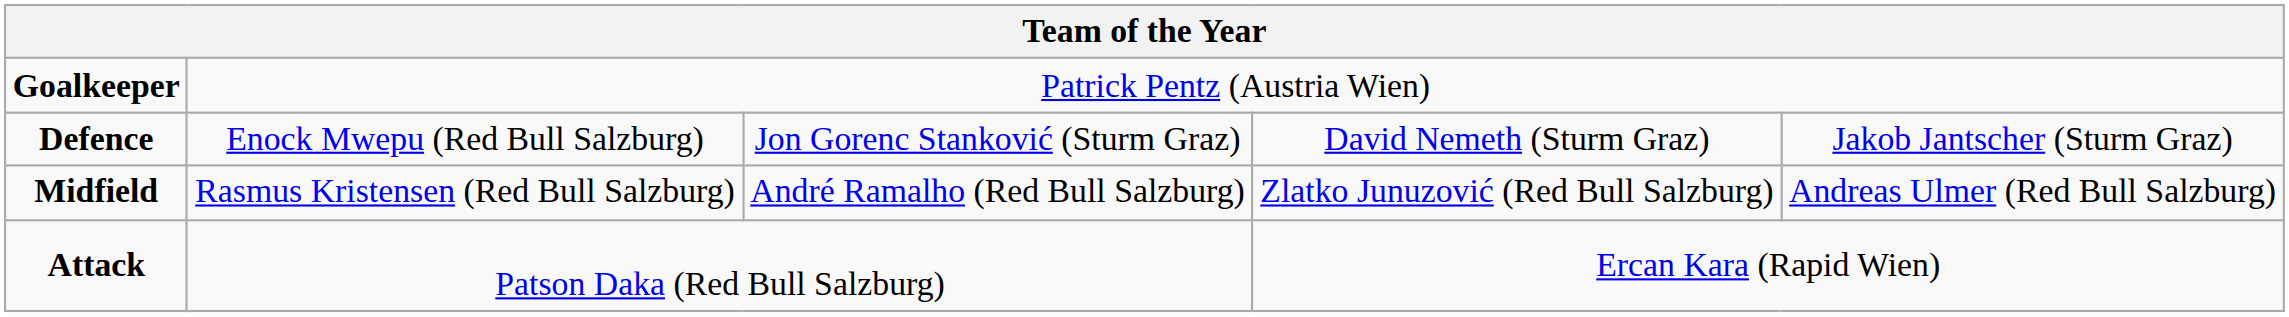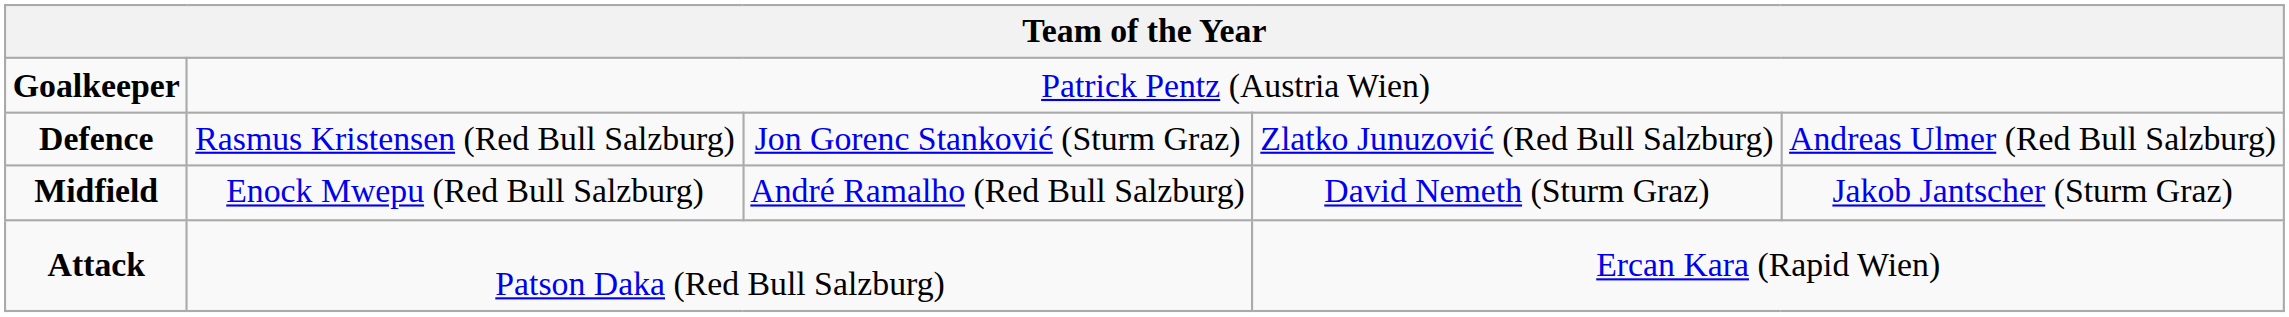 <table class="wikitable" style="text-align:center">
 <tr>
 <th colspan="13">Team of the Year</th>
 </tr>
 <tr>
 <td><strong>Goalkeeper</strong></td>
 <td colspan="4"> <a href='#'>Patrick Pentz</a> (Austria Wien)</td>
 </tr>
 <tr>
 <td><strong>Defence</strong></td>
-<td> <a href='#'>Enock Mwepu</a> (Red Bull Salzburg)</td>
+<td> <a href='#'>Rasmus Kristensen</a> (Red Bull Salzburg)</td>
 <td> <a href='#'>Jon Gorenc Stanković</a> (Sturm Graz)</td>
-<td> <a href='#'>David Nemeth</a> (Sturm Graz)</td>
-<td> <a href='#'>Jakob Jantscher</a> (Sturm Graz)</td>
+<td> <a href='#'>Zlatko Junuzović</a> (Red Bull Salzburg)</td>
+<td> <a href='#'>Andreas Ulmer</a> (Red Bull Salzburg)</td>
 </tr>
 <tr>
 <td><strong>Midfield</strong></td>
-<td> <a href='#'>Rasmus Kristensen</a> (Red Bull Salzburg)</td>
+<td> <a href='#'>Enock Mwepu</a> (Red Bull Salzburg)</td>
 <td> <a href='#'>André Ramalho</a>  (Red Bull Salzburg)</td>
-<td> <a href='#'>Zlatko Junuzović</a> (Red Bull Salzburg)</td>
-<td> <a href='#'>Andreas Ulmer</a> (Red Bull Salzburg)</td>
+<td> <a href='#'>David Nemeth</a> (Sturm Graz)</td>
+<td> <a href='#'>Jakob Jantscher</a> (Sturm Graz)</td>
 </tr>
 <tr>
 <td><strong>Attack</strong></td>
 <td colspan="2.5"><br> <a href='#'>Patson Daka</a> (Red Bull Salzburg)</td>
 <td colspan="2.5"> <a href='#'>Ercan Kara</a> (Rapid Wien)</td>
 </tr>
 </table>
